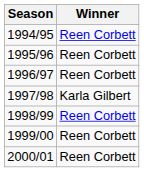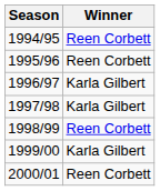 <table class="wikitable">
 <tr>
 <th>Season</th>
 <th>Winner</th>
 </tr>
 <tr>
 <td>1994/95</td>
 <td><a href='#'>Reen Corbett</a></td>
 </tr>
 <tr>
 <td>1995/96</td>
 <td>Reen Corbett</td>
 </tr>
 <tr>
 <td>1996/97</td>
-<td>Reen Corbett</td>
+<td>Karla Gilbert</td>
 </tr>
 <tr>
 <td>1997/98</td>
 <td>Karla Gilbert</td>
 </tr>
 <tr>
 <td>1998/99</td>
 <td><a href='#'>Reen Corbett</a></td>
 </tr>
 <tr>
 <td>1999/00</td>
-<td>Reen Corbett</td>
+<td>Karla Gilbert</td>
 </tr>
 <tr>
 <td>2000/01</td>
 <td>Reen Corbett</td>
 </tr>
 </table>
